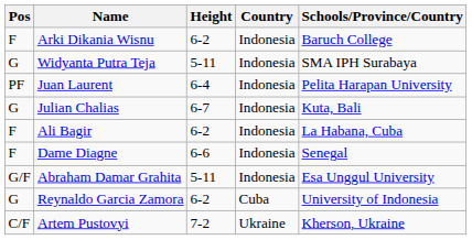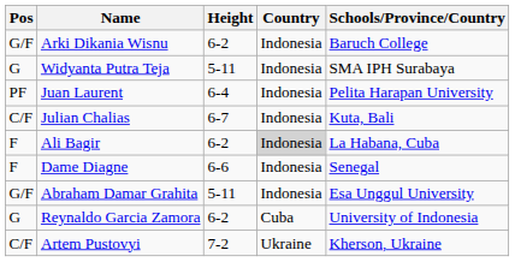 <table class="wikitable sortable">
 <tr>
 <th>Pos</th>
 <th>Name</th>
 <th>Height</th>
 <th>Country</th>
 <th>Schools/Province/Country</th>
 </tr>
 <tr>
-<td>F</td>
+<td>G/F</td>
 <td><a href='#'>Arki Dikania Wisnu</a></td>
 <td>6-2</td>
 <td> Indonesia</td>
 <td><a href='#'>Baruch College</a></td>
 </tr>
 <tr>
 <td>G</td>
 <td><a href='#'>Widyanta Putra Teja</a></td>
 <td>5-11</td>
 <td> Indonesia</td>
 <td>SMA IPH Surabaya</td>
 </tr>
 <tr>
 <td>PF</td>
 <td><a href='#'>Juan Laurent</a></td>
 <td>6-4</td>
 <td> Indonesia</td>
 <td><a href='#'>Pelita Harapan University</a></td>
 </tr>
 <tr>
-<td>G</td>
+<td>C/F</td>
 <td><a href='#'>Julian Chalias</a></td>
 <td>6-7</td>
 <td> Indonesia</td>
 <td><a href='#'>Kuta, Bali</a></td>
 </tr>
 <tr>
 <td>F</td>
 <td><a href='#'>Ali Bagir</a></td>
 <td>6-2</td>
-<td> Indonesia</td>
+<td style="background: lightgrey;"> Indonesia</td>
 <td><a href='#'>La Habana, Cuba</a></td>
 </tr>
 <tr>
 <td>F</td>
 <td><a href='#'>Dame Diagne</a></td>
 <td>6-6</td>
 <td> Indonesia</td>
 <td><a href='#'>Senegal</a></td>
 </tr>
 <tr>
 <td>G/F</td>
 <td><a href='#'>Abraham Damar Grahita</a></td>
 <td>5-11</td>
 <td> Indonesia</td>
 <td><a href='#'>Esa Unggul University</a></td>
 </tr>
 <tr>
 <td>G</td>
 <td><a href='#'>Reynaldo Garcia Zamora</a></td>
 <td>6-2</td>
 <td> Cuba</td>
 <td><a href='#'>University of Indonesia</a></td>
 </tr>
 <tr>
 <td>C/F</td>
 <td><a href='#'>Artem Pustovyi</a></td>
 <td>7-2</td>
 <td> Ukraine</td>
 <td><a href='#'>Kherson, Ukraine</a></td>
 </tr>
 </table>
